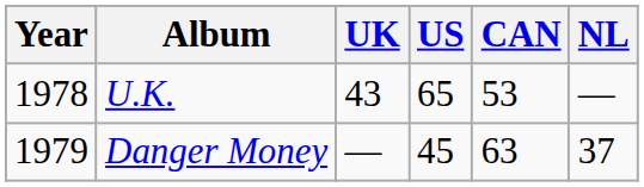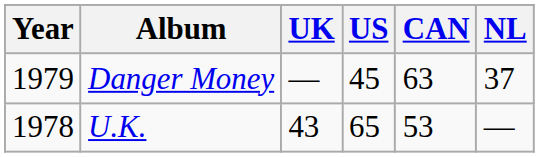 <table class="wikitable">
 <tr>
 <th>Year</th>
 <th>Album</th>
 <th><a href='#'>UK</a></th>
 <th><a href='#'>US</a></th>
 <th><a href='#'>CAN</a></th>
 <th><a href='#'>NL</a></th>
 </tr>
 <tr>
+<td>1979</td>
+<td><em><a href='#'>Danger Money</a></em></td>
+<td>—</td>
+<td>45</td>
+<td>63</td>
+<td>37</td>
+</tr>
+<tr>
 <td>1978</td>
 <td><em><a href='#'>U.K.</a></em></td>
 <td>43</td>
 <td>65</td>
 <td>53</td>
 <td>—</td>
 </tr>
-<tr>
-<td>1979</td>
-<td><em><a href='#'>Danger Money</a></em></td>
-<td>—</td>
-<td>45</td>
-<td>63</td>
-<td>37</td>
-</tr>
 </table>
